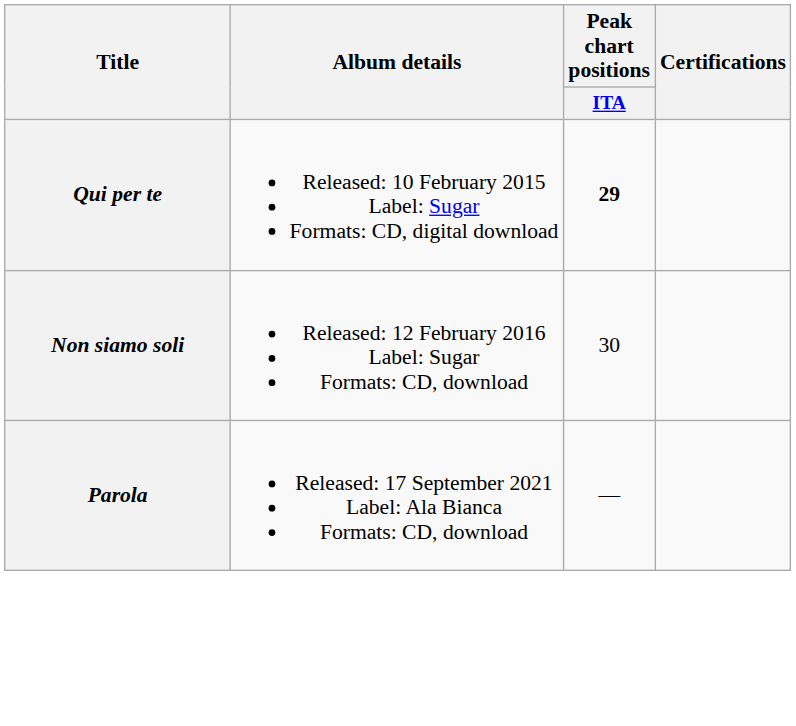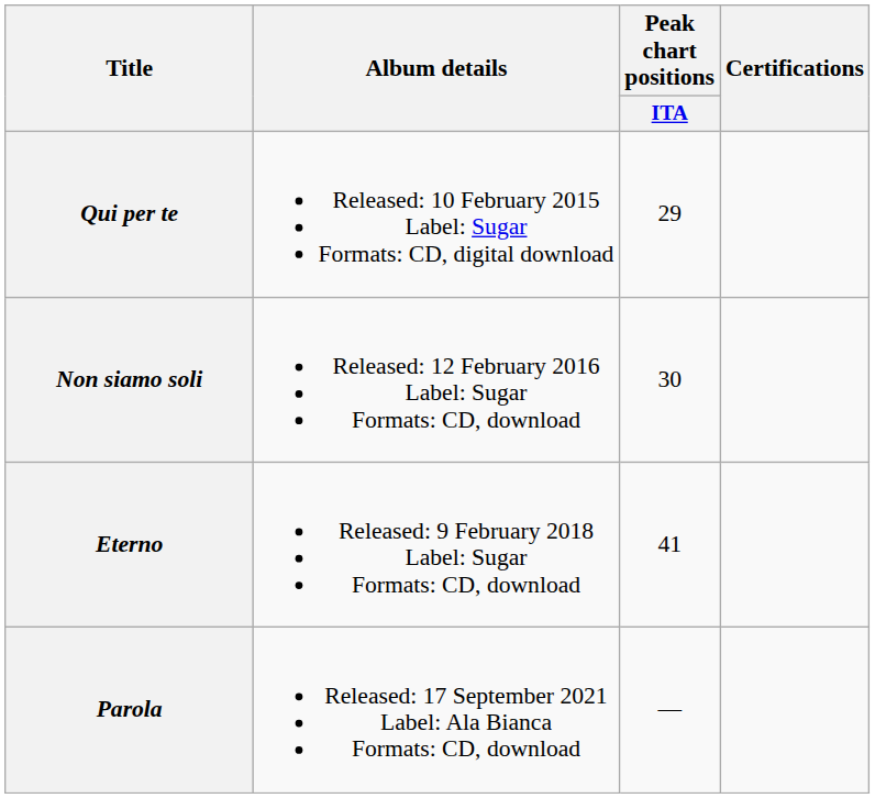 <table class="wikitable plainrowheaders" style="text-align:center;" border="1">
 <tr>
 <th scope="col" rowspan="2" style="width:10em;">Title</th>
 <th scope="col" rowspan="2">Album details</th>
 <th scope="col" colspan="1">Peak chart positions</th>
 <th scope="col" rowspan="2">Certifications</th>
 </tr>
 <tr>
 <th scope="col" style="width:3em;font-size:90%;"><a href='#'>ITA</a><br></th>
 </tr>
 <tr>
 <th scope="row"><em>Qui per te</em></th>
 <td><br><ul><li>Released: 10 February 2015</li><li>Label: <a href='#'>Sugar</a></li><li>Formats: CD, digital download</li></ul></td>
-<td><strong>29</strong></td>
+<td>29</td>
 <td></td>
 </tr>
 <tr>
 <th scope="row"><em>Non siamo soli</em></th>
 <td><br><ul><li>Released: 12 February 2016</li><li>Label: Sugar</li><li>Formats: CD, download</li></ul></td>
 <td>30</td>
 <td></td>
 </tr>
 <tr>
+<th scope="row"><em>Eterno</em></th>
+<td><br><ul><li>Released: 9 February 2018</li><li>Label: Sugar</li><li>Formats: CD, download</li></ul></td>
+<td>41<br></td>
+<td></td>
+</tr>
+<tr>
 <th scope="row"><em>Parola</em></th>
 <td><br><ul><li>Released: 17 September 2021</li><li>Label: Ala Bianca</li><li>Formats: CD, download</li></ul></td>
 <td>—</td>
 <td></td>
 </tr>
 </table>
